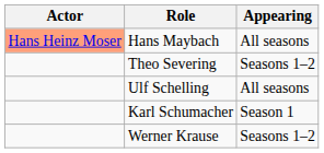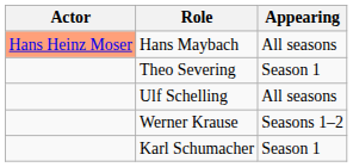 <table class="wikitable">
 <tr>
 <th>Actor</th>
 <th>Role</th>
 <th>Appearing</th>
 </tr>
 <tr>
 <td style="background: lightsalmon;"><a href='#'>Hans Heinz Moser</a></td>
 <td>Hans Maybach</td>
 <td>All seasons</td>
 </tr>
 <tr>
 <td></td>
 <td>Theo Severing</td>
-<td>Seasons 1–2</td>
+<td>Season 1</td>
 </tr>
 <tr>
 <td></td>
 <td>Ulf Schelling</td>
 <td>All seasons</td>
 </tr>
 <tr>
 <td></td>
+<td>Werner Krause</td>
+<td>Seasons 1–2</td>
+</tr>
+<tr>
+<td></td>
 <td>Karl Schumacher</td>
 <td>Season 1</td>
 </tr>
-<tr>
-<td></td>
-<td>Werner Krause</td>
-<td>Seasons 1–2</td>
-</tr>
 </table>
